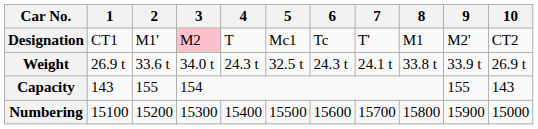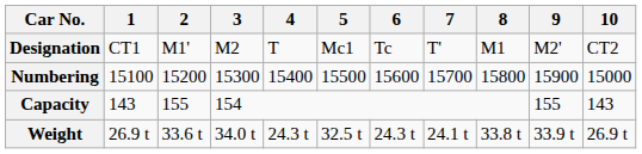 <table class="wikitable">
 <tr>
 <th>Car No.</th>
 <th>1</th>
 <th>2</th>
 <th>3</th>
 <th>4</th>
 <th>5</th>
 <th>6</th>
 <th>7</th>
 <th>8</th>
 <th>9</th>
 <th>10</th>
 </tr>
 <tr>
 <th>Designation</th>
 <td>CT1</td>
 <td>M1'</td>
-<td style="background: pink;">M2</td>
+<td>M2</td>
 <td>T</td>
 <td>Mc1</td>
 <td>Tc</td>
 <td>T'</td>
 <td>M1</td>
 <td>M2'</td>
 <td>CT2</td>
+</tr>
+<tr>
+<th>Numbering</th>
+<td>15100</td>
+<td>15200</td>
+<td>15300</td>
+<td>15400</td>
+<td>15500</td>
+<td>15600</td>
+<td>15700</td>
+<td>15800</td>
+<td>15900</td>
+<td>15000</td>
+</tr>
+<tr>
+<th>Capacity</th>
+<td>143</td>
+<td>155</td>
+<td colspan="6">154</td>
+<td>155</td>
+<td>143</td>
 </tr>
 <tr>
 <th>Weight</th>
 <td>26.9 t</td>
 <td>33.6 t</td>
 <td>34.0 t</td>
 <td>24.3 t</td>
 <td>32.5 t</td>
 <td>24.3 t</td>
 <td>24.1 t</td>
 <td>33.8 t</td>
 <td>33.9 t</td>
 <td>26.9 t</td>
 </tr>
-<tr>
-<th>Capacity</th>
-<td>143</td>
-<td>155</td>
-<td colspan="6">154</td>
-<td>155</td>
-<td>143</td>
-</tr>
-<tr>
-<th>Numbering</th>
-<td>15100</td>
-<td>15200</td>
-<td>15300</td>
-<td>15400</td>
-<td>15500</td>
-<td>15600</td>
-<td>15700</td>
-<td>15800</td>
-<td>15900</td>
-<td>15000</td>
-</tr>
 </table>
